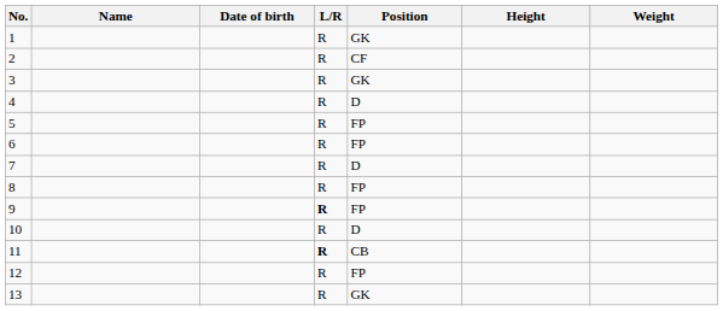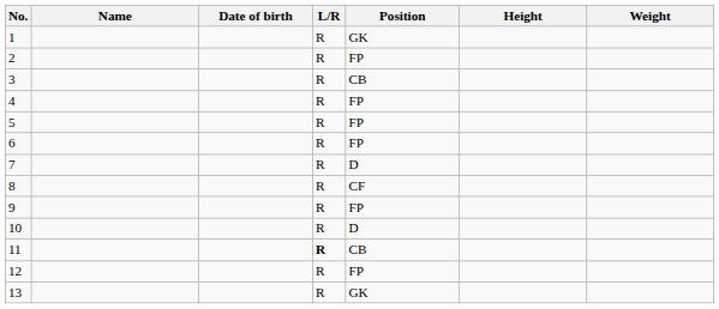 <table class=wikitable sortable style=font-size:100%; text-align:center;>
 <tr>
 <th>No.</th>
 <th style=width:12em>Name</th>
 <th style=width:8em>Date of birth</th>
 <th style=width:2em>L/R</th>
 <th style=width:8em>Position</th>
 <th style=width:9em>Height</th>
 <th style=width:9em>Weight</th>
 </tr>
 <tr>
 <td>1</td>
 <td align=left></td>
 <td></td>
 <td>R</td>
 <td>GK</td>
 <td></td>
 <td></td>
 </tr>
 <tr>
 <td>2</td>
 <td align=left></td>
 <td></td>
 <td>R</td>
-<td>CF</td>
+<td>FP</td>
 <td></td>
 <td></td>
 </tr>
 <tr>
 <td>3</td>
 <td align=left></td>
 <td></td>
 <td>R</td>
-<td>GK</td>
+<td>CB</td>
 <td></td>
 <td></td>
 </tr>
 <tr>
 <td>4</td>
 <td align=left></td>
 <td></td>
 <td>R</td>
-<td>D</td>
+<td>FP</td>
 <td></td>
 <td></td>
 </tr>
 <tr>
 <td>5</td>
 <td align=left></td>
 <td></td>
 <td>R</td>
 <td>FP</td>
 <td></td>
 <td></td>
 </tr>
 <tr>
 <td>6</td>
 <td align=left></td>
 <td></td>
 <td>R</td>
 <td>FP</td>
 <td></td>
 <td></td>
 </tr>
 <tr>
 <td>7</td>
 <td align=left></td>
 <td></td>
 <td>R</td>
 <td>D</td>
 <td></td>
 <td></td>
 </tr>
 <tr>
 <td>8</td>
 <td align=left></td>
 <td></td>
 <td>R</td>
-<td>FP</td>
+<td>CF</td>
 <td></td>
 <td></td>
 </tr>
 <tr>
 <td>9</td>
 <td align=left></td>
 <td></td>
-<td><strong>R</strong></td>
+<td>R</td>
 <td>FP</td>
 <td></td>
 <td></td>
 </tr>
 <tr>
 <td>10</td>
 <td align=left></td>
 <td></td>
 <td>R</td>
 <td>D</td>
 <td></td>
 <td></td>
 </tr>
 <tr>
 <td>11</td>
 <td align=left></td>
 <td></td>
 <td><strong>R</strong></td>
 <td>CB</td>
 <td></td>
 <td></td>
 </tr>
 <tr>
 <td>12</td>
 <td align=left></td>
 <td></td>
 <td>R</td>
 <td>FP</td>
 <td></td>
 <td></td>
 </tr>
 <tr>
 <td>13</td>
 <td align=left></td>
 <td></td>
 <td>R</td>
 <td>GK</td>
 <td></td>
 <td></td>
 </tr>
 </table>
